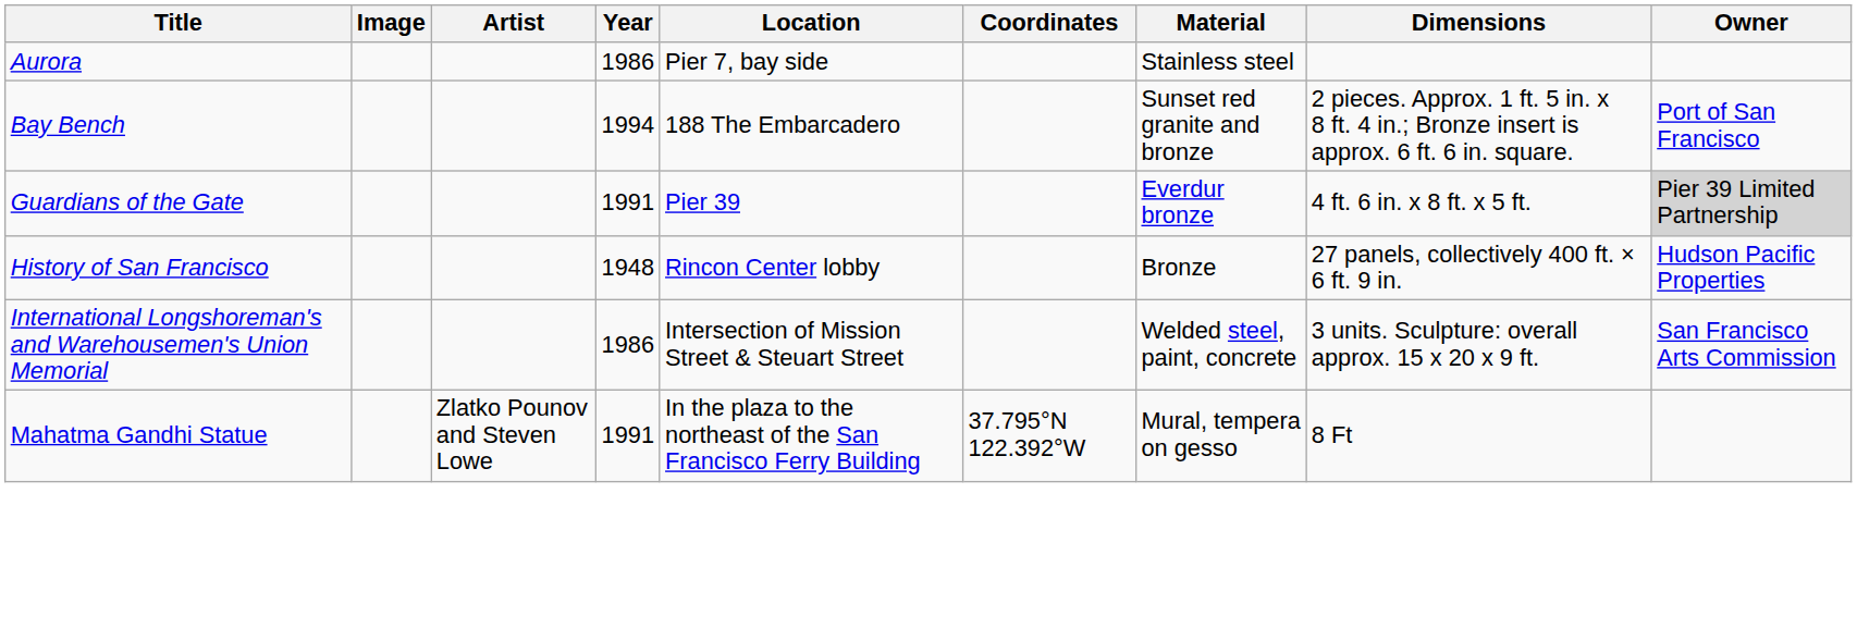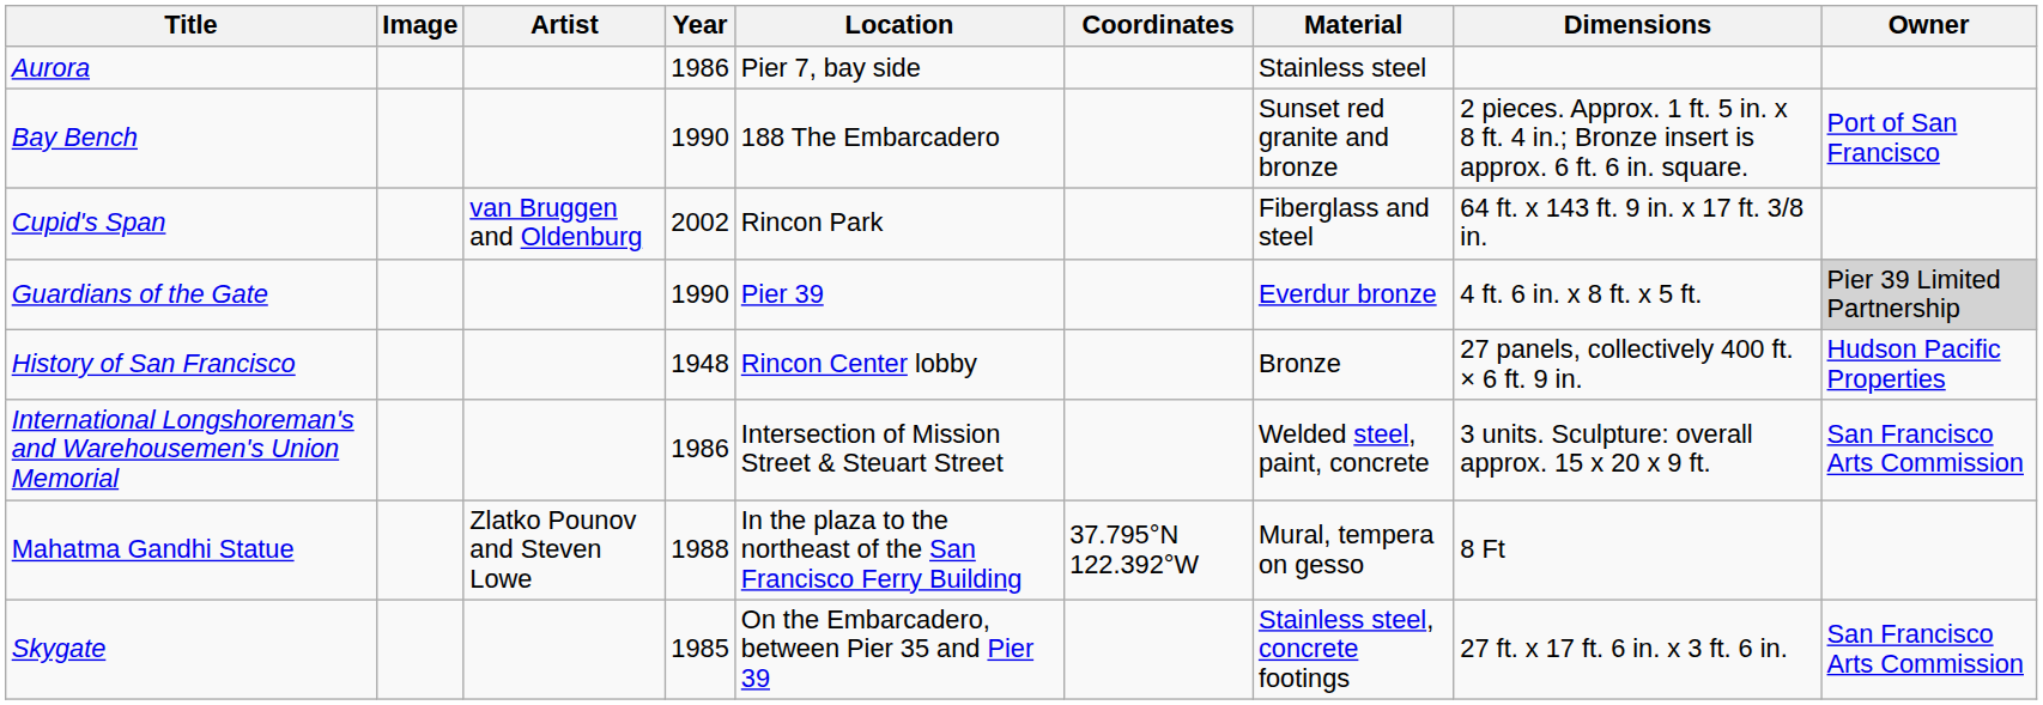 <table class="wikitable sortable">
 <tr>
 <th>Title</th>
 <th>Image</th>
 <th>Artist</th>
 <th>Year</th>
 <th>Location</th>
 <th>Coordinates</th>
 <th>Material</th>
 <th>Dimensions</th>
 <th>Owner</th>
 </tr>
 <tr>
 <td><em><a href='#'>Aurora</a></em></td>
 <td></td>
 <td></td>
 <td>1986</td>
 <td>Pier 7, bay side</td>
 <td></td>
 <td>Stainless steel</td>
 <td></td>
 <td></td>
 </tr>
 <tr>
 <td><em><a href='#'>Bay Bench</a></em></td>
 <td></td>
 <td></td>
-<td>1994</td>
+<td>1990</td>
 <td>188 The Embarcadero</td>
 <td></td>
 <td>Sunset red granite and bronze</td>
 <td>2 pieces. Approx. 1 ft. 5 in. x 8 ft. 4 in.; Bronze insert is approx. 6 ft. 6 in. square.</td>
 <td><a href='#'>Port of San Francisco</a></td>
 </tr>
 <tr>
+<td><em><a href='#'>Cupid's Span</a></em></td>
+<td></td>
+<td><a href='#'>van Bruggen</a> and <a href='#'>Oldenburg</a></td>
+<td>2002</td>
+<td>Rincon Park</td>
+<td></td>
+<td>Fiberglass and steel</td>
+<td>64 ft. x 143 ft. 9 in. x 17 ft. 3/8 in.</td>
+<td></td>
+</tr>
+<tr>
 <td><em><a href='#'>Guardians of the Gate</a></em></td>
 <td></td>
 <td></td>
-<td>1991</td>
+<td>1990</td>
 <td><a href='#'>Pier 39</a></td>
 <td><small></small></td>
 <td><a href='#'>Everdur bronze</a></td>
 <td>4 ft. 6 in. x 8 ft. x 5 ft.</td>
 <td style="background: lightgrey;">Pier 39 Limited Partnership</td>
 </tr>
 <tr>
 <td><a href='#'><em>History of San Francisco</em></a></td>
 <td></td>
 <td></td>
 <td>1948</td>
 <td><a href='#'>Rincon Center</a> lobby</td>
 <td><small></small></td>
 <td>Bronze</td>
 <td>27 panels, collectively 400 ft. × 6 ft. 9 in.</td>
 <td><a href='#'>Hudson Pacific Properties</a></td>
 </tr>
 <tr>
 <td><em><a href='#'>International Longshoreman's and Warehousemen's Union Memorial</a></em></td>
 <td></td>
 <td></td>
 <td>1986</td>
 <td>Intersection of Mission Street & Steuart Street</td>
 <td><small></small></td>
 <td>Welded <a href='#'>steel</a>, paint, concrete</td>
 <td>3 units. Sculpture: overall approx. 15 x 20 x 9 ft.</td>
 <td><a href='#'>San Francisco Arts Commission</a></td>
 </tr>
 <tr>
 <td><a href='#'>Mahatma Gandhi Statue</a></td>
 <td></td>
 <td>Zlatko Pounov and Steven Lowe</td>
-<td>1991</td>
+<td>1988</td>
 <td>In the plaza to the northeast of the <a href='#'>San Francisco Ferry Building</a></td>
 <td>37.795°N 122.392°W</td>
 <td>Mural, tempera on gesso</td>
 <td>8 Ft</td>
 <td></td>
 </tr>
+<tr>
+<td><em><a href='#'>Skygate</a></em></td>
+<td></td>
+<td></td>
+<td>1985</td>
+<td>On the Embarcadero, between Pier 35 and <a href='#'>Pier 39</a></td>
+<td><small></small></td>
+<td><a href='#'>Stainless steel</a>, <a href='#'>concrete</a> footings</td>
+<td>27 ft. x 17 ft. 6 in. x 3 ft. 6 in.</td>
+<td><a href='#'>San Francisco Arts Commission</a></td>
+</tr>
 </table>
